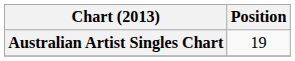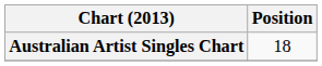 <table class="wikitable sortable plainrowheaders" style="text-align:center">
 <tr>
 <th scope="col">Chart (2013)</th>
 <th scope="col">Position</th>
 </tr>
 <tr>
 <th scope="row">Australian Artist Singles Chart</th>
-<td>19</td>
+<td>18</td>
 </tr>
 <tr>
 </tr>
 </table>
